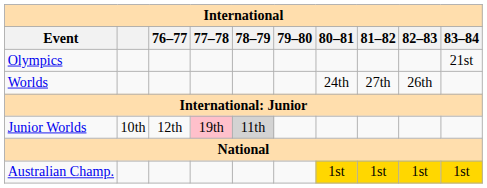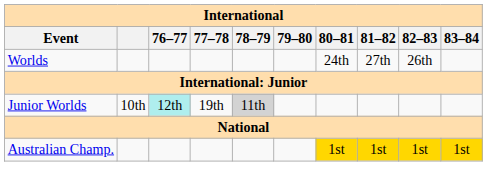 <table class="wikitable" style="text-align:center">
 <tr>
 <th style="background-color: #ffdead; " colspan=10 align=center>International</th>
 </tr>
 <tr>
 <th>Event</th>
 <th></th>
 <th>76–77</th>
 <th>77–78</th>
 <th>78–79</th>
 <th>79–80</th>
 <th>80–81</th>
 <th>81–82</th>
 <th>82–83</th>
 <th>83–84</th>
-</tr>
-<tr>
-<td align=left><a href='#'>Olympics</a></td>
-<td></td>
-<td></td>
-<td></td>
-<td></td>
-<td></td>
-<td></td>
-<td></td>
-<td></td>
-<td>21st</td>
 </tr>
 <tr>
 <td align=left><a href='#'>Worlds</a></td>
 <td></td>
 <td></td>
 <td></td>
 <td></td>
 <td></td>
 <td>24th</td>
 <td>27th</td>
 <td>26th</td>
 <td></td>
 </tr>
 <tr>
 <th style="background-color: #ffdead; " colspan=10 align=center>International: Junior</th>
 </tr>
 <tr>
 <td align=left><a href='#'>Junior Worlds</a></td>
 <td>10th</td>
-<td>12th</td>
-<td style="background: pink;">19th</td>
+<td style="background: paleturquoise;">12th</td>
+<td>19th</td>
 <td style="background: lightgrey;">11th</td>
 <td></td>
 <td></td>
 <td></td>
 <td></td>
 <td></td>
 </tr>
 <tr>
 <th style="background-color: #ffdead; " colspan=10 align=center>National</th>
 </tr>
 <tr>
 <td align=left><a href='#'>Australian Champ.</a></td>
 <td></td>
 <td></td>
 <td></td>
 <td></td>
 <td></td>
 <td bgcolor=gold>1st</td>
 <td bgcolor=gold>1st</td>
 <td bgcolor=gold>1st</td>
 <td bgcolor=gold>1st</td>
 </tr>
 </table>
